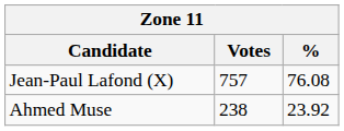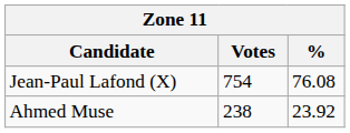 <table class="wikitable">
 <tr>
 <th colspan="3">Zone 11</th>
 </tr>
 <tr>
 <th style="width: 170px">Candidate</th>
 <th style="width: 50px">Votes</th>
 <th style="width: 40px">%</th>
 </tr>
 <tr>
 <td>Jean-Paul Lafond (X)</td>
-<td>757</td>
+<td>754</td>
 <td>76.08</td>
 </tr>
 <tr>
 <td>Ahmed Muse</td>
 <td>238</td>
 <td>23.92</td>
 </tr>
 </table>
